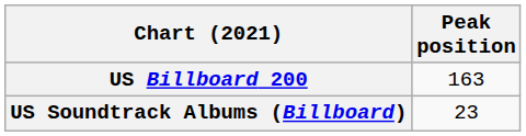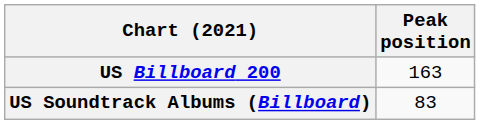 <table class="wikitable plainrowheaders" style="text-align:center">
 <tr>
 <th scope="col">Chart (2021)</th>
 <th scope="col">Peak<br>position</th>
 </tr>
 <tr>
 <th scope="row">US <a href='#'><em>Billboard</em> 200</a></th>
 <td>163</td>
 </tr>
 <tr>
 <th scope="row">US Soundtrack Albums (<a href='#'><em>Billboard</em></a>)</th>
-<td>23</td>
+<td>83</td>
 </tr>
 </table>
